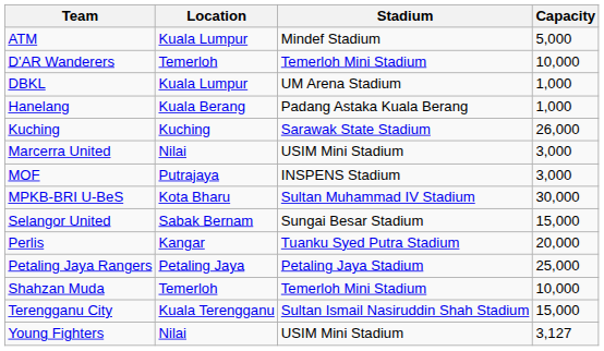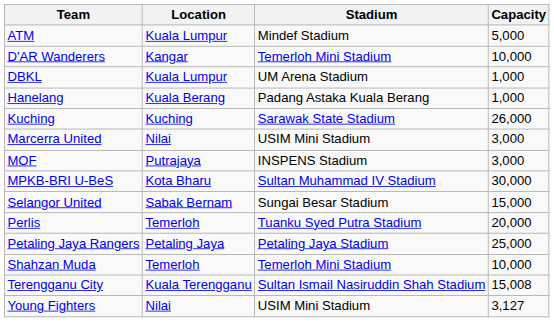 <table class="wikitable sortable" style="text-align: left;">
 <tr>
 <th>Team</th>
 <th>Location</th>
 <th>Stadium</th>
 <th>Capacity</th>
 </tr>
 <tr>
 <td><a href='#'>ATM</a></td>
 <td><a href='#'>Kuala Lumpur</a></td>
 <td>Mindef Stadium</td>
 <td>5,000</td>
 </tr>
 <tr>
 <td><a href='#'>D'AR Wanderers</a></td>
-<td><a href='#'>Temerloh</a></td>
+<td><a href='#'>Kangar</a></td>
 <td><a href='#'>Temerloh Mini Stadium</a></td>
 <td>10,000</td>
 </tr>
 <tr>
 <td><a href='#'>DBKL</a></td>
 <td><a href='#'>Kuala Lumpur</a></td>
 <td>UM Arena Stadium</td>
 <td>1,000</td>
 </tr>
 <tr>
 <td><a href='#'>Hanelang</a></td>
 <td><a href='#'>Kuala Berang</a></td>
 <td>Padang Astaka Kuala Berang</td>
 <td>1,000</td>
 </tr>
 <tr>
 <td><a href='#'>Kuching</a></td>
 <td><a href='#'>Kuching</a></td>
 <td><a href='#'>Sarawak State Stadium</a></td>
 <td>26,000</td>
 </tr>
 <tr>
 <td><a href='#'>Marcerra United</a></td>
 <td><a href='#'>Nilai</a></td>
 <td>USIM Mini Stadium</td>
 <td>3,000</td>
 </tr>
 <tr>
 <td><a href='#'>MOF</a></td>
 <td><a href='#'>Putrajaya</a></td>
 <td>INSPENS Stadium</td>
 <td>3,000</td>
 </tr>
 <tr>
 <td><a href='#'>MPKB-BRI U-BeS</a></td>
 <td><a href='#'>Kota Bharu</a></td>
 <td><a href='#'>Sultan Muhammad IV Stadium</a></td>
 <td>30,000</td>
 </tr>
 <tr>
 <td><a href='#'>Selangor United</a></td>
 <td><a href='#'>Sabak Bernam</a></td>
 <td>Sungai Besar Stadium</td>
 <td>15,000</td>
 </tr>
 <tr>
 <td><a href='#'>Perlis</a></td>
-<td><a href='#'>Kangar</a></td>
+<td><a href='#'>Temerloh</a></td>
 <td><a href='#'>Tuanku Syed Putra Stadium</a></td>
 <td>20,000</td>
 </tr>
 <tr>
 <td><a href='#'>Petaling Jaya Rangers</a></td>
 <td><a href='#'>Petaling Jaya</a></td>
 <td><a href='#'>Petaling Jaya Stadium</a></td>
 <td>25,000</td>
 </tr>
 <tr>
 <td><a href='#'>Shahzan Muda</a></td>
 <td><a href='#'>Temerloh</a></td>
 <td><a href='#'>Temerloh Mini Stadium</a></td>
 <td>10,000</td>
 </tr>
 <tr>
 <td><a href='#'>Terengganu City</a></td>
 <td><a href='#'>Kuala Terengganu</a></td>
 <td><a href='#'>Sultan Ismail Nasiruddin Shah Stadium</a></td>
-<td>15,000</td>
+<td>15,008</td>
 </tr>
 <tr>
 <td><a href='#'>Young Fighters</a></td>
 <td><a href='#'>Nilai</a></td>
 <td>USIM Mini Stadium</td>
 <td>3,127</td>
 </tr>
 </table>
